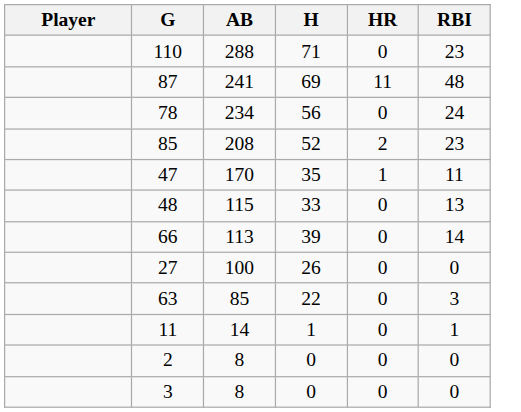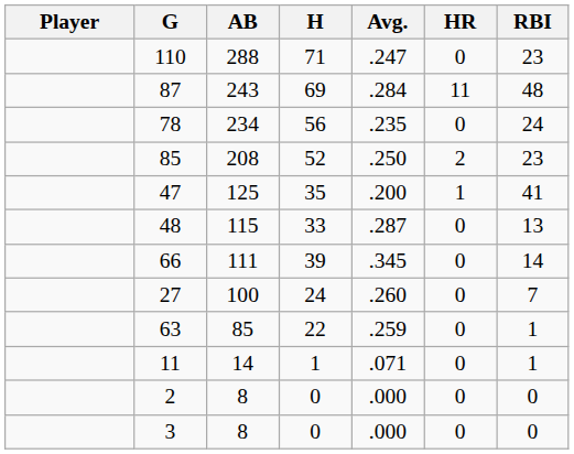 <table class="wikitable sortable">
 <tr>
 <th bgcolor="#DDDDFF" width="16%">Player</th>
 <th bgcolor="#DDDDFF" width="9%">G</th>
 <th bgcolor="#DDDDFF" width="9%">AB</th>
 <th bgcolor="#DDDDFF" width="9%">H</th>
+<th bgcolor="#DDDDFF" width="9%">Avg.</th>
 <th bgcolor="#DDDDFF" width="9%">HR</th>
 <th bgcolor="#DDDDFF" width="9%">RBI</th>
 </tr>
 <tr align="center">
 <td></td>
 <td>110</td>
 <td>288</td>
 <td>71</td>
+<td>.247</td>
 <td>0</td>
 <td>23</td>
 </tr>
 <tr align="center">
 <td></td>
 <td>87</td>
-<td>241</td>
+<td>243</td>
 <td>69</td>
+<td>.284</td>
 <td>11</td>
 <td>48</td>
 </tr>
 <tr align="center">
 <td></td>
 <td>78</td>
 <td>234</td>
 <td>56</td>
+<td>.235</td>
 <td>0</td>
 <td>24</td>
 </tr>
 <tr align="center">
 <td></td>
 <td>85</td>
 <td>208</td>
 <td>52</td>
+<td>.250</td>
 <td>2</td>
 <td>23</td>
 </tr>
 <tr align="center">
 <td></td>
 <td>47</td>
-<td>170</td>
+<td>125</td>
 <td>35</td>
+<td>.200</td>
 <td>1</td>
-<td>11</td>
+<td>41</td>
 </tr>
 <tr align="center">
 <td></td>
 <td>48</td>
 <td>115</td>
 <td>33</td>
+<td>.287</td>
 <td>0</td>
 <td>13</td>
 </tr>
 <tr align="center">
 <td></td>
 <td>66</td>
-<td>113</td>
+<td>111</td>
 <td>39</td>
+<td>.345</td>
 <td>0</td>
 <td>14</td>
 </tr>
 <tr align="center">
 <td></td>
 <td>27</td>
 <td>100</td>
-<td>26</td>
+<td>24</td>
+<td>.260</td>
 <td>0</td>
-<td>0</td>
+<td>7</td>
 </tr>
 <tr align="center">
 <td></td>
 <td>63</td>
 <td>85</td>
 <td>22</td>
+<td>.259</td>
 <td>0</td>
-<td>3</td>
+<td>1</td>
 </tr>
 <tr align="center">
 <td></td>
 <td>11</td>
 <td>14</td>
 <td>1</td>
+<td>.071</td>
 <td>0</td>
 <td>1</td>
 </tr>
 <tr align="center">
 <td></td>
 <td>2</td>
 <td>8</td>
 <td>0</td>
+<td>.000</td>
 <td>0</td>
 <td>0</td>
 </tr>
 <tr align="center">
 <td></td>
 <td>3</td>
 <td>8</td>
 <td>0</td>
+<td>.000</td>
 <td>0</td>
 <td>0</td>
 </tr>
 </table>
